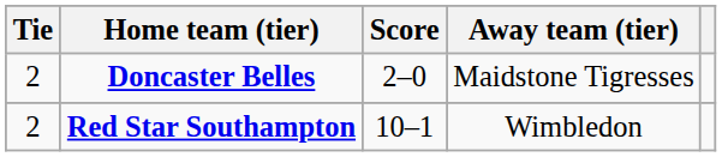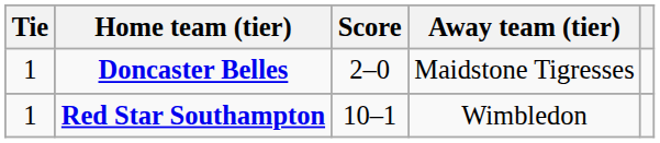 <table class="wikitable" style="text-align:center; font-size:85%">
 <tr>
 <th>Tie</th>
 <th>Home team (tier)</th>
 <th>Score</th>
 <th>Away team (tier)</th>
 <th></th>
 </tr>
 <tr>
-<td align="center">2</td>
+<td align="center">1</td>
 <td><strong><a href='#'>Doncaster Belles</a></strong></td>
 <td align="center">2–0</td>
 <td>Maidstone Tigresses</td>
 <td></td>
 </tr>
 <tr>
-<td align="center">2</td>
+<td align="center">1</td>
 <td><strong><a href='#'>Red Star Southampton</a></strong></td>
 <td align="center">10–1</td>
 <td>Wimbledon</td>
 <td></td>
 </tr>
 </table>
